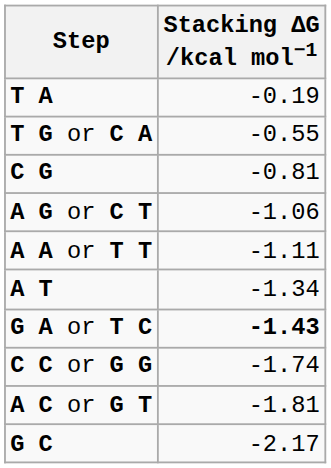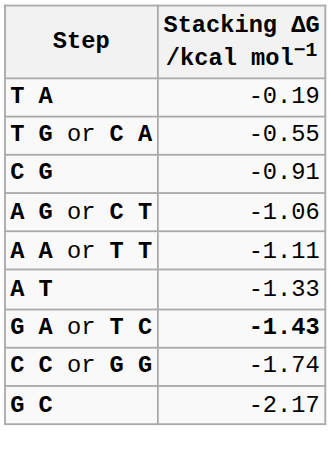 <table align="right" class="wikitable">
 <tr>
 <th>Step</th>
 <th>Stacking ΔG <br> /kcal mol<sup>−1</sup></th>
 </tr>
 <tr>
 <td><strong>T A</strong></td>
 <td align="right">-0.19</td>
 </tr>
 <tr>
 <td><strong>T G</strong> or <strong>C A</strong></td>
 <td align="right">-0.55</td>
 </tr>
 <tr>
 <td><strong>C G</strong></td>
-<td align="right">-0.81</td>
+<td align="right">-0.91</td>
 </tr>
 <tr>
 <td><strong>A G</strong> or <strong>C T</strong></td>
 <td align="right">-1.06</td>
 </tr>
 <tr>
 <td><strong>A A</strong> or <strong>T T</strong></td>
 <td align="right">-1.11</td>
 </tr>
 <tr>
 <td><strong>A T</strong></td>
-<td align="right">-1.34</td>
+<td align="right">-1.33</td>
 </tr>
 <tr>
 <td><strong>G A</strong> or <strong>T C</strong></td>
 <td align="right"><strong>-1.43</strong></td>
 </tr>
 <tr>
 <td><strong>C C</strong> or <strong>G G</strong></td>
 <td align="right">-1.74</td>
 </tr>
 <tr>
-<td><strong>A C</strong> or <strong>G T</strong></td>
-<td align="right">-1.81</td>
-</tr>
-<tr>
 <td><strong>G C</strong></td>
 <td align="right">-2.17</td>
 </tr>
 </table>
